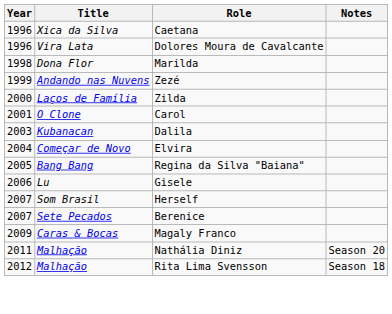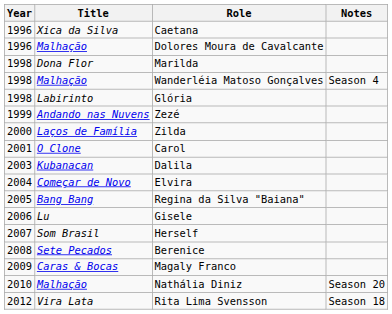 <table class="wikitable sortable">
 <tr>
 <th>Year</th>
 <th>Title</th>
 <th>Role</th>
 <th>Notes</th>
 </tr>
 <tr>
 <td>1996</td>
 <td><em>Xica da Silva</em></td>
 <td>Caetana</td>
 <td></td>
 </tr>
 <tr>
 <td>1996</td>
-<td><em>Vira Lata</em></td>
+<td><em><a href='#'>Malhação</a></em></td>
 <td>Dolores Moura de Cavalcante</td>
 <td></td>
 </tr>
 <tr>
 <td>1998</td>
 <td><em>Dona Flor</em></td>
 <td>Marilda</td>
+<td></td>
+</tr>
+<tr>
+<td>1998</td>
+<td><em><a href='#'>Malhação</a></em></td>
+<td>Wanderléia Matoso Gonçalves</td>
+<td>Season 4</td>
+</tr>
+<tr>
+<td>1998</td>
+<td><em>Labirinto</em></td>
+<td>Glória</td>
 <td></td>
 </tr>
 <tr>
 <td>1999</td>
 <td><em><a href='#'>Andando nas Nuvens</a></em></td>
 <td>Zezé</td>
 <td></td>
 </tr>
 <tr>
 <td>2000</td>
 <td><em><a href='#'>Laços de Família</a></em></td>
 <td>Zilda</td>
 <td></td>
 </tr>
 <tr>
 <td>2001</td>
 <td><em><a href='#'>O Clone</a></em></td>
 <td>Carol</td>
 <td></td>
 </tr>
 <tr>
 <td>2003</td>
 <td><em><a href='#'>Kubanacan</a></em></td>
 <td>Dalila</td>
 <td></td>
 </tr>
 <tr>
 <td>2004</td>
 <td><em><a href='#'>Começar de Novo</a></em></td>
 <td>Elvira</td>
 <td></td>
 </tr>
 <tr>
 <td>2005</td>
 <td><em><a href='#'>Bang Bang</a></em></td>
 <td>Regina da Silva "Baiana"</td>
 <td></td>
 </tr>
 <tr>
 <td>2006</td>
 <td><em>Lu</em></td>
 <td>Gisele</td>
 <td></td>
 </tr>
 <tr>
 <td>2007</td>
 <td><em>Som Brasil</em></td>
 <td>Herself</td>
 <td></td>
 </tr>
 <tr>
-<td>2007</td>
+<td>2008</td>
 <td><em><a href='#'>Sete Pecados</a></em></td>
 <td>Berenice</td>
 <td></td>
 </tr>
 <tr>
 <td>2009</td>
 <td><em><a href='#'>Caras & Bocas</a></em></td>
 <td>Magaly Franco</td>
 <td></td>
 </tr>
 <tr>
-<td>2011</td>
+<td>2010</td>
 <td><em><a href='#'>Malhação</a></em></td>
 <td>Nathália Diniz</td>
 <td>Season 20</td>
 </tr>
 <tr>
 <td>2012</td>
-<td><em><a href='#'>Malhação</a></em></td>
+<td><em>Vira Lata</em></td>
 <td>Rita Lima Svensson</td>
 <td>Season 18</td>
 </tr>
 </table>
